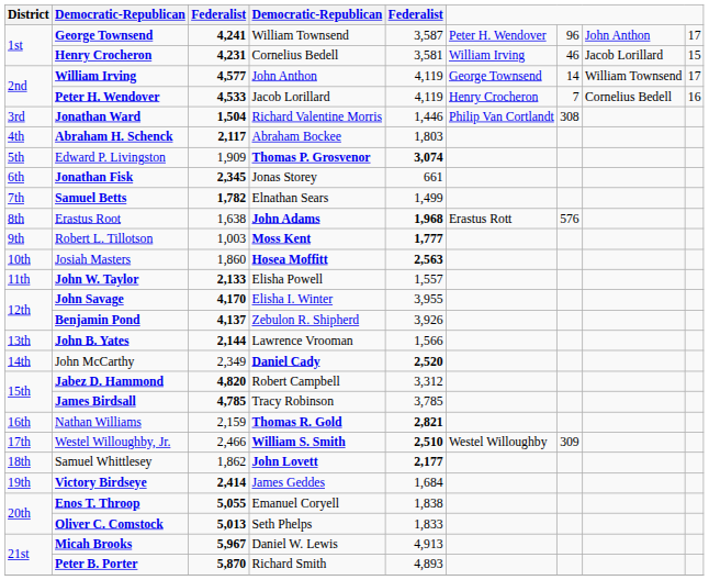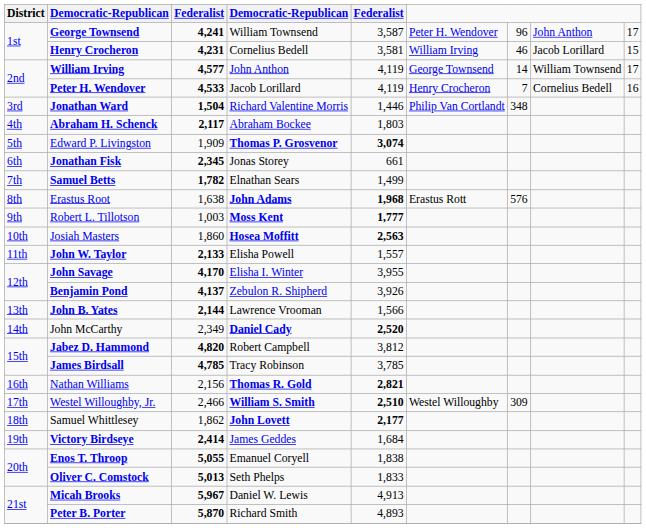 <table class=wikitable>
 <tr bgcolor=lightgrey>
 <th>District</th>
 <th><a href='#'>Democratic-Republican</a></th>
 <th><a href='#'>Federalist</a></th>
 <th><a href='#'>Democratic-Republican</a></th>
 <th><a href='#'>Federalist</a></th>
 </tr>
 <tr>
 <td rowspan=2><a href='#'>1st</a></td>
 <td><strong><a href='#'>George Townsend</a></strong></td>
 <td align="right"><strong>4,241</strong></td>
 <td>William Townsend</td>
 <td align="right">3,587</td>
 <td><a href='#'>Peter H. Wendover</a></td>
 <td align="right">96</td>
 <td><a href='#'>John Anthon</a></td>
 <td align="right">17</td>
 </tr>
 <tr>
 <td><strong><a href='#'>Henry Crocheron</a></strong></td>
 <td align="right"><strong>4,231</strong></td>
 <td>Cornelius Bedell</td>
 <td align="right">3,581</td>
 <td><a href='#'>William Irving</a></td>
 <td align="right">46</td>
 <td>Jacob Lorillard</td>
 <td align="right">15</td>
 </tr>
 <tr>
 <td rowspan=2><a href='#'>2nd</a></td>
 <td><strong><a href='#'>William Irving</a></strong></td>
 <td align="right"><strong>4,577</strong></td>
 <td><a href='#'>John Anthon</a></td>
 <td align="right">4,119</td>
 <td><a href='#'>George Townsend</a></td>
 <td align="right">14</td>
 <td>William Townsend</td>
 <td align="right">17</td>
 </tr>
 <tr>
 <td><strong><a href='#'>Peter H. Wendover</a></strong></td>
 <td align="right"><strong>4,533</strong></td>
 <td>Jacob Lorillard</td>
 <td align="right">4,119</td>
 <td><a href='#'>Henry Crocheron</a></td>
 <td align="right">7</td>
 <td>Cornelius Bedell</td>
 <td align="right">16</td>
 </tr>
 <tr>
 <td><a href='#'>3rd</a></td>
 <td><strong><a href='#'>Jonathan Ward</a></strong></td>
 <td align="right"><strong>1,504</strong></td>
 <td><a href='#'>Richard Valentine Morris</a></td>
 <td align="right">1,446</td>
 <td><a href='#'>Philip Van Cortlandt</a></td>
-<td align="right">308</td>
+<td align="right">348</td>
 <td></td>
 <td></td>
 </tr>
 <tr>
 <td><a href='#'>4th</a></td>
 <td><strong><a href='#'>Abraham H. Schenck</a></strong></td>
 <td align="right"><strong>2,117</strong></td>
 <td><a href='#'>Abraham Bockee</a></td>
 <td align="right">1,803</td>
 <td></td>
 <td></td>
 <td></td>
 <td></td>
 </tr>
 <tr>
 <td><a href='#'>5th</a></td>
 <td><a href='#'>Edward P. Livingston</a></td>
 <td align="right">1,909</td>
 <td><strong><a href='#'>Thomas P. Grosvenor</a></strong></td>
 <td align="right"><strong>3,074</strong></td>
 <td></td>
 <td></td>
 <td></td>
 <td></td>
 </tr>
 <tr>
 <td><a href='#'>6th</a></td>
 <td><strong><a href='#'>Jonathan Fisk</a></strong></td>
 <td align="right"><strong>2,345</strong></td>
 <td>Jonas Storey</td>
 <td align="right">661</td>
 <td></td>
 <td></td>
 <td></td>
 <td></td>
 </tr>
 <tr>
 <td><a href='#'>7th</a></td>
 <td><strong><a href='#'>Samuel Betts</a></strong></td>
 <td align="right"><strong>1,782</strong></td>
 <td>Elnathan Sears</td>
 <td align="right">1,499</td>
 <td></td>
 <td></td>
 <td></td>
 <td></td>
 </tr>
 <tr>
 <td><a href='#'>8th</a></td>
 <td><a href='#'>Erastus Root</a></td>
 <td align="right">1,638</td>
 <td><strong><a href='#'>John Adams</a></strong></td>
 <td align="right"><strong>1,968</strong></td>
 <td>Erastus Rott</td>
 <td align="right">576</td>
 <td></td>
 <td></td>
 </tr>
 <tr>
 <td><a href='#'>9th</a></td>
 <td><a href='#'>Robert L. Tillotson</a></td>
 <td align="right">1,003</td>
 <td><strong><a href='#'>Moss Kent</a></strong></td>
 <td align="right"><strong>1,777</strong></td>
 <td></td>
 <td></td>
 <td></td>
 <td></td>
 </tr>
 <tr>
 <td><a href='#'>10th</a></td>
 <td><a href='#'>Josiah Masters</a></td>
 <td align="right">1,860</td>
 <td><strong><a href='#'>Hosea Moffitt</a></strong></td>
 <td align="right"><strong>2,563</strong></td>
 <td></td>
 <td></td>
 <td></td>
 <td></td>
 </tr>
 <tr>
 <td><a href='#'>11th</a></td>
 <td><strong><a href='#'>John W. Taylor</a></strong></td>
 <td align="right"><strong>2,133</strong></td>
 <td>Elisha Powell</td>
 <td align="right">1,557</td>
 <td></td>
 <td></td>
 <td></td>
 <td></td>
 </tr>
 <tr>
 <td rowspan=2><a href='#'>12th</a></td>
 <td><strong><a href='#'>John Savage</a></strong></td>
 <td align="right"><strong>4,170</strong></td>
 <td><a href='#'>Elisha I. Winter</a></td>
 <td align="right">3,955</td>
 <td></td>
 <td></td>
 <td></td>
 <td></td>
 </tr>
 <tr>
 <td><strong><a href='#'>Benjamin Pond</a></strong></td>
 <td align="right"><strong>4,137</strong></td>
 <td><a href='#'>Zebulon R. Shipherd</a></td>
 <td align="right">3,926</td>
 <td></td>
 <td></td>
 <td></td>
 <td></td>
 </tr>
 <tr>
 <td><a href='#'>13th</a></td>
 <td><strong><a href='#'>John B. Yates</a></strong></td>
 <td align="right"><strong>2,144</strong></td>
 <td>Lawrence Vrooman</td>
 <td align="right">1,566</td>
 <td></td>
 <td></td>
 <td></td>
 <td></td>
 </tr>
 <tr>
 <td><a href='#'>14th</a></td>
 <td>John McCarthy</td>
 <td align="right">2,349</td>
 <td><strong><a href='#'>Daniel Cady</a></strong></td>
 <td align="right"><strong>2,520</strong></td>
 <td></td>
 <td></td>
 <td></td>
 <td></td>
 </tr>
 <tr>
 <td rowspan=2><a href='#'>15th</a></td>
 <td><strong><a href='#'>Jabez D. Hammond</a></strong></td>
 <td align="right"><strong>4,820</strong></td>
 <td>Robert Campbell</td>
-<td align="right">3,312</td>
+<td align="right">3,812</td>
 <td></td>
 <td></td>
 <td></td>
 <td></td>
 </tr>
 <tr>
 <td><strong><a href='#'>James Birdsall</a></strong></td>
 <td align="right"><strong>4,785</strong></td>
 <td>Tracy Robinson</td>
 <td align="right">3,785</td>
 <td></td>
 <td></td>
 <td></td>
 <td></td>
 </tr>
 <tr>
 <td><a href='#'>16th</a></td>
 <td><a href='#'>Nathan Williams</a></td>
-<td align="right">2,159</td>
+<td align="right">2,156</td>
 <td><strong><a href='#'>Thomas R. Gold</a></strong></td>
 <td align="right"><strong>2,821</strong></td>
 <td></td>
 <td></td>
 <td></td>
 <td></td>
 </tr>
 <tr>
 <td><a href='#'>17th</a></td>
 <td><a href='#'>Westel Willoughby, Jr.</a></td>
 <td align="right">2,466</td>
 <td><strong><a href='#'>William S. Smith</a></strong></td>
 <td align="right"><strong>2,510</strong></td>
 <td>Westel Willoughby</td>
 <td align="right">309</td>
 <td></td>
 <td></td>
 </tr>
 <tr>
 <td><a href='#'>18th</a></td>
 <td>Samuel Whittlesey</td>
 <td align="right">1,862</td>
 <td><strong><a href='#'>John Lovett</a></strong></td>
 <td align="right"><strong>2,177</strong></td>
 <td></td>
 <td></td>
 <td></td>
 <td></td>
 </tr>
 <tr>
 <td><a href='#'>19th</a></td>
 <td><strong><a href='#'>Victory Birdseye</a></strong></td>
 <td align="right"><strong>2,414</strong></td>
 <td><a href='#'>James Geddes</a></td>
 <td align="right">1,684</td>
 <td></td>
 <td></td>
 <td></td>
 <td></td>
 </tr>
 <tr>
 <td rowspan=2><a href='#'>20th</a></td>
 <td><strong><a href='#'>Enos T. Throop</a></strong></td>
 <td align="right"><strong>5,055</strong></td>
 <td>Emanuel Coryell</td>
 <td align="right">1,838</td>
 <td></td>
 <td></td>
 <td></td>
 <td></td>
 </tr>
 <tr>
 <td><strong><a href='#'>Oliver C. Comstock</a></strong></td>
 <td align="right"><strong>5,013</strong></td>
 <td>Seth Phelps</td>
 <td align="right">1,833</td>
 <td></td>
 <td></td>
 <td></td>
 <td></td>
 </tr>
 <tr>
 <td rowspan=2><a href='#'>21st</a></td>
 <td><strong><a href='#'>Micah Brooks</a></strong></td>
 <td align="right"><strong>5,967</strong></td>
 <td>Daniel W. Lewis</td>
 <td align="right">4,913</td>
 <td></td>
 <td></td>
 <td></td>
 <td></td>
 </tr>
 <tr>
 <td><strong><a href='#'>Peter B. Porter</a></strong></td>
 <td align="right"><strong>5,870</strong></td>
 <td>Richard Smith</td>
 <td align="right">4,893</td>
 <td></td>
 <td></td>
 <td></td>
 <td></td>
 </tr>
 <tr>
 </tr>
 </table>
